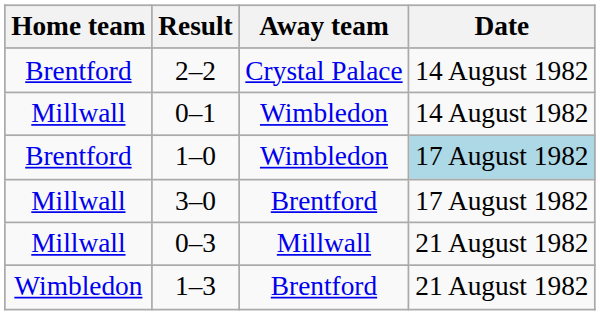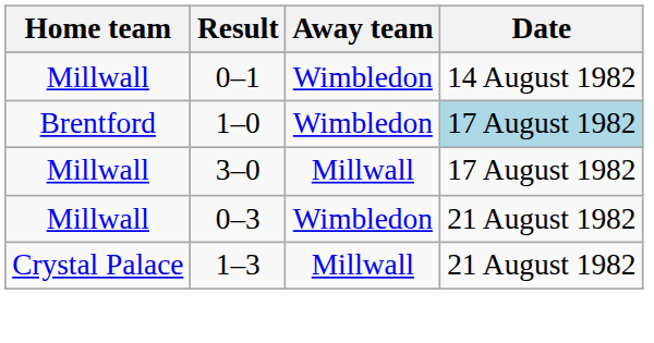 <table class="wikitable" style="text-align: center; float:left; margin-right:0.5em;">
 <tr>
 <th>Home team</th>
 <th>Result</th>
 <th>Away team</th>
 <th>Date</th>
-</tr>
-<tr>
-<td><a href='#'>Brentford</a></td>
-<td>2–2</td>
-<td><a href='#'>Crystal Palace</a></td>
-<td>14 August 1982</td>
 </tr>
 <tr>
 <td><a href='#'>Millwall</a></td>
 <td>0–1</td>
 <td><a href='#'>Wimbledon</a></td>
 <td>14 August 1982</td>
 </tr>
 <tr>
 <td><a href='#'>Brentford</a></td>
 <td>1–0</td>
 <td><a href='#'>Wimbledon</a></td>
 <td style="background: lightblue;">17 August 1982</td>
 </tr>
 <tr>
 <td><a href='#'>Millwall</a></td>
 <td>3–0</td>
-<td><a href='#'>Brentford</a></td>
+<td><a href='#'>Millwall</a></td>
 <td>17 August 1982</td>
 </tr>
 <tr>
 <td><a href='#'>Millwall</a></td>
 <td>0–3</td>
+<td><a href='#'>Wimbledon</a></td>
+<td>21 August 1982</td>
+</tr>
+<tr>
+<td><a href='#'>Crystal Palace</a></td>
+<td>1–3</td>
 <td><a href='#'>Millwall</a></td>
 <td>21 August 1982</td>
 </tr>
-<tr>
-<td><a href='#'>Wimbledon</a></td>
-<td>1–3</td>
-<td><a href='#'>Brentford</a></td>
-<td>21 August 1982</td>
-</tr>
 </table>
